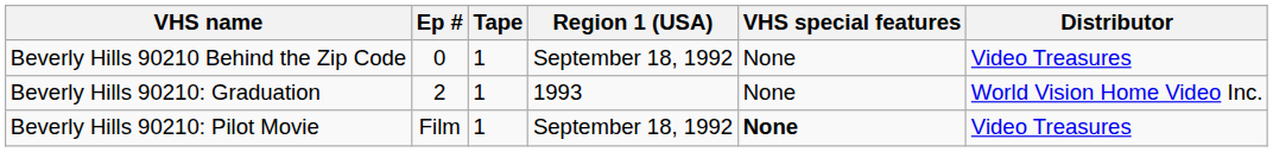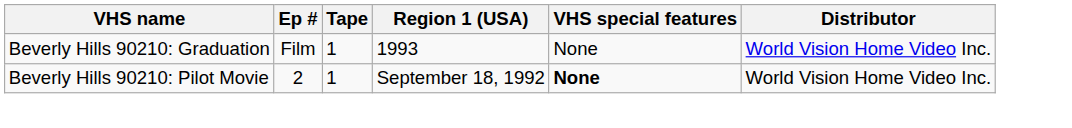 <table class="wikitable">
 <tr>
 <th>VHS name</th>
 <th>Ep #</th>
 <th>Tape</th>
 <th>Region 1 (USA)</th>
 <th>VHS special features</th>
 <th>Distributor</th>
 </tr>
 <tr>
-<td>Beverly Hills 90210 Behind the Zip Code</td>
-<td style="text-align:center;">0</td>
-<td>1</td>
-<td>September 18, 1992</td>
-<td>None</td>
-<td><a href='#'>Video Treasures</a></td>
-</tr>
-<tr>
 <td>Beverly Hills 90210: Graduation</td>
-<td style="text-align:center;">2</td>
+<td style="text-align:center;">Film</td>
 <td>1</td>
 <td>1993</td>
 <td>None</td>
 <td><a href='#'>World Vision Home Video</a> Inc.</td>
 </tr>
 <tr>
 <td>Beverly Hills 90210: Pilot Movie</td>
-<td style="text-align:center;">Film</td>
+<td style="text-align:center;">2</td>
 <td>1</td>
 <td>September 18, 1992</td>
 <td><strong>None</strong></td>
-<td><a href='#'>Video Treasures</a></td>
+<td>World Vision Home Video Inc.</td>
 </tr>
 </table>
